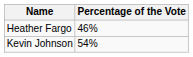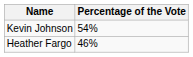 <table class="wikitable">
 <tr>
 <th>Name</th>
 <th>Percentage of the Vote</th>
 </tr>
 <tr>
+<td>Kevin Johnson</td>
+<td>54%</td>
+</tr>
+<tr>
 <td>Heather Fargo</td>
 <td>46%</td>
 </tr>
-<tr>
-<td>Kevin Johnson</td>
-<td>54%</td>
-</tr>
 </table>
